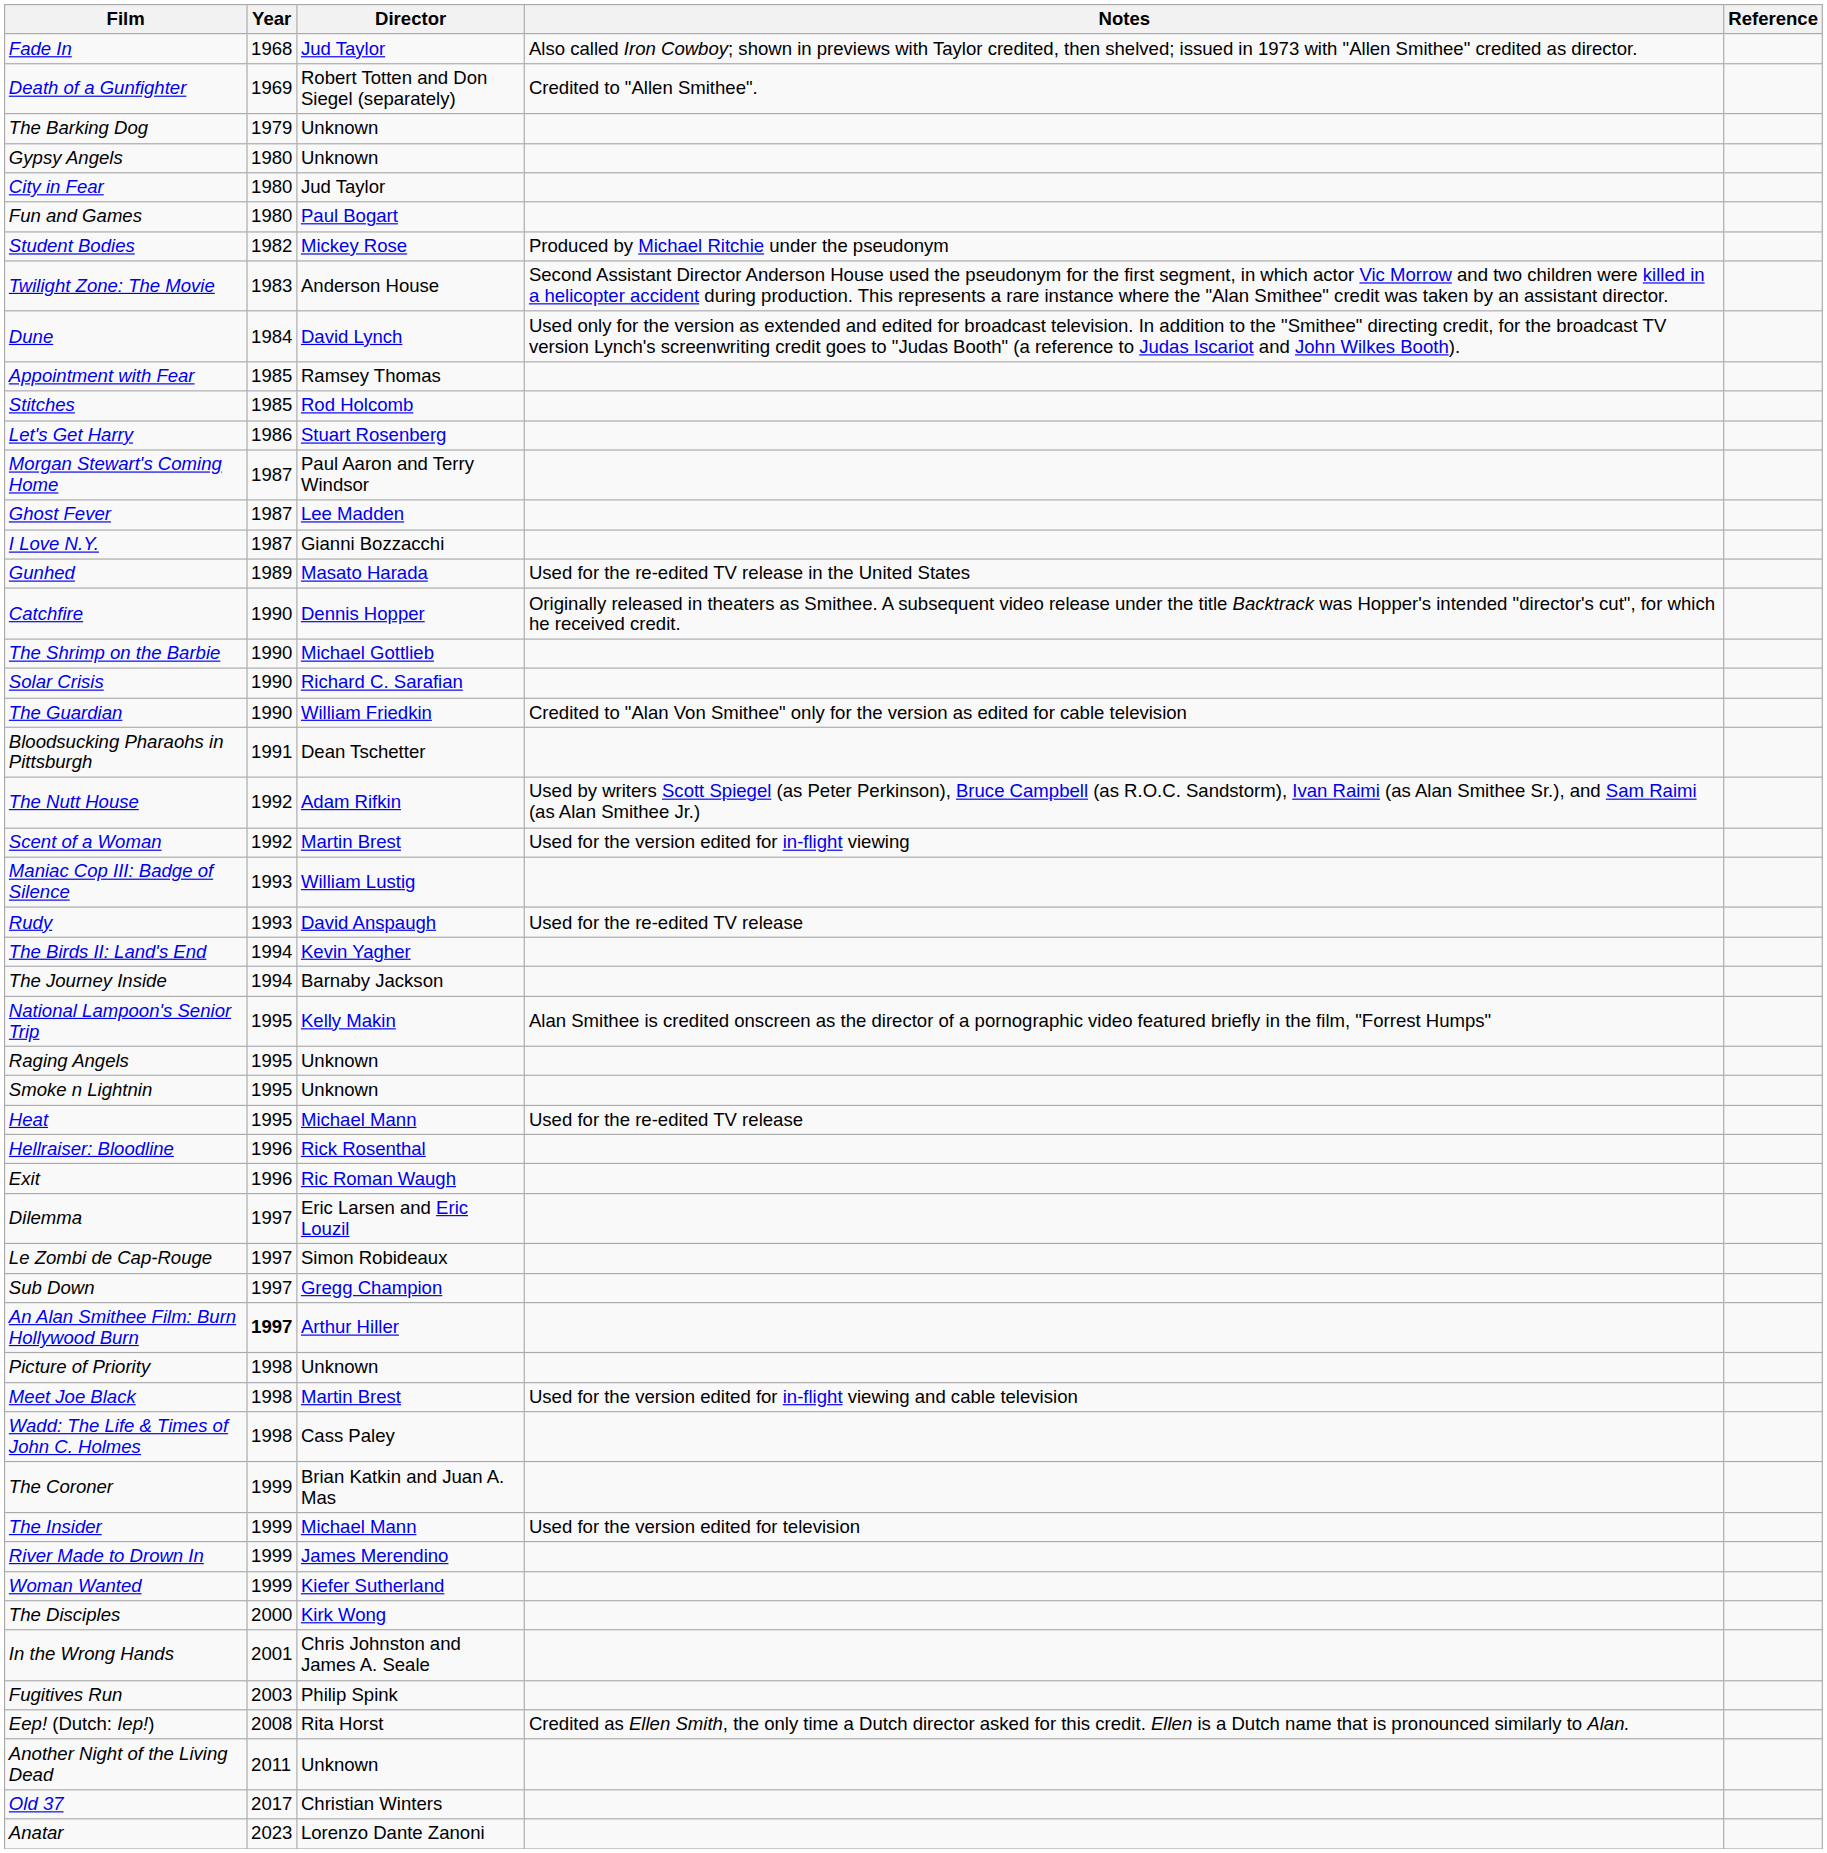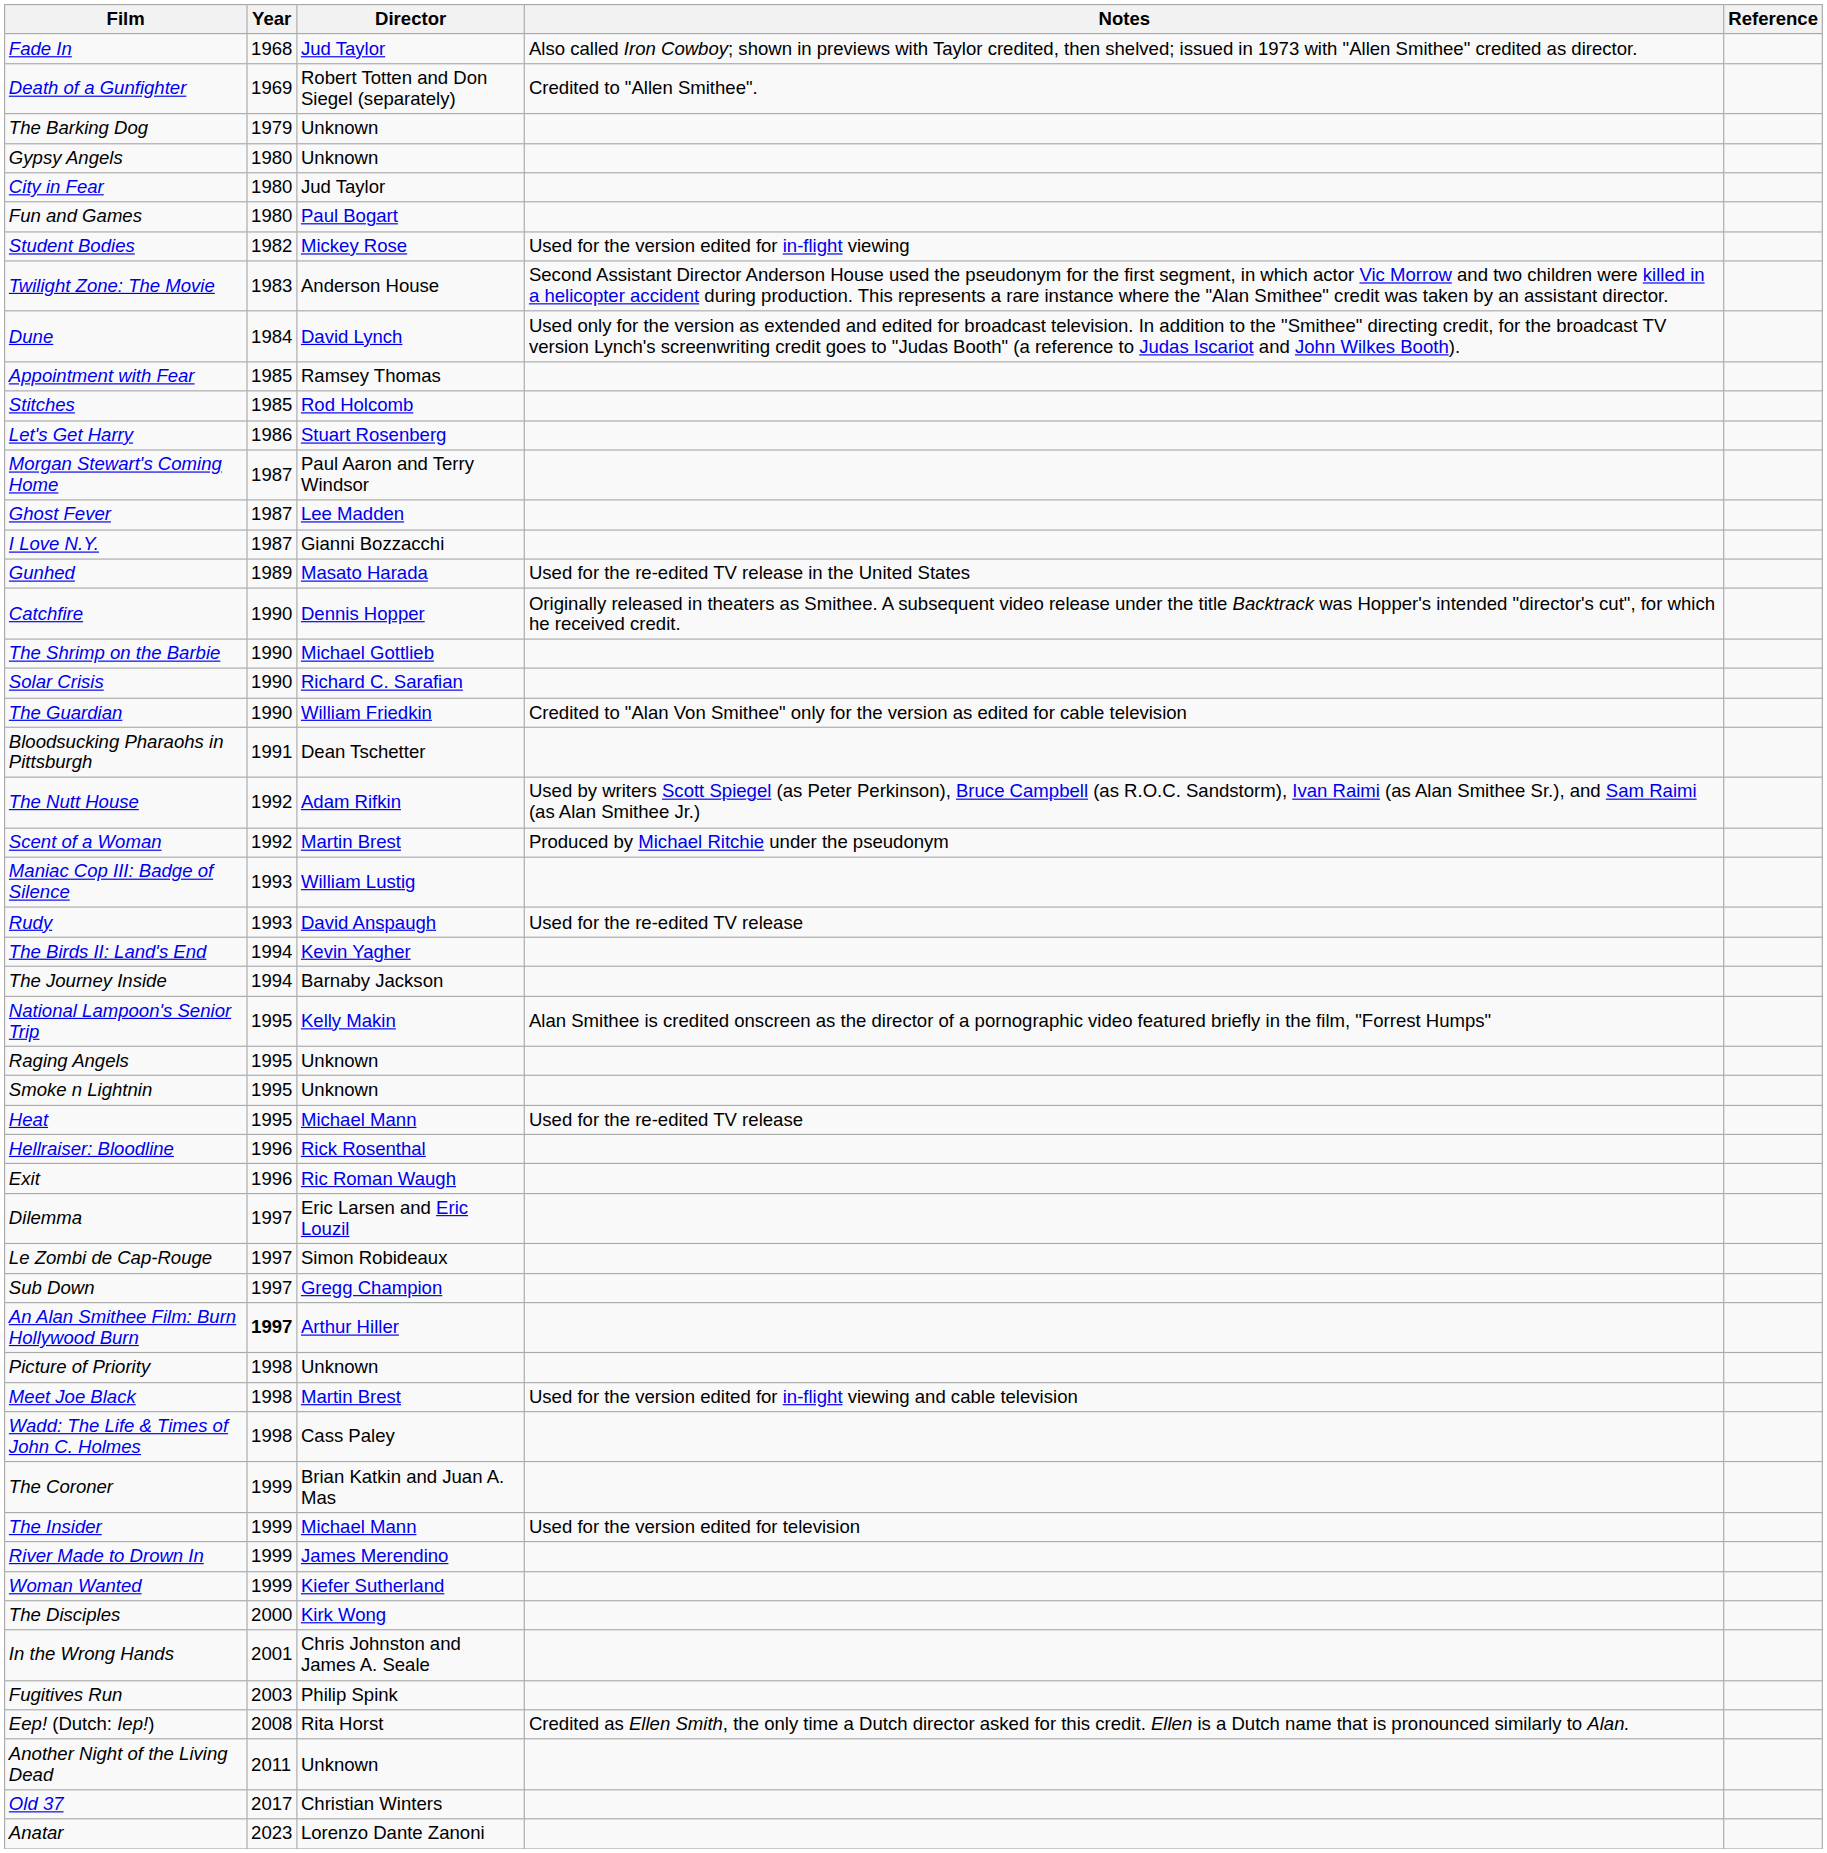 <table class="wikitable sortable">
 <tr>
 <th>Film</th>
 <th>Year</th>
 <th>Director</th>
 <th>Notes</th>
 <th>Reference</th>
 </tr>
 <tr>
 <td><em><a href='#'>Fade In</a></em></td>
 <td>1968</td>
 <td><a href='#'>Jud Taylor</a></td>
 <td>Also called <em>Iron Cowboy</em>; shown in previews with Taylor credited, then shelved; issued in 1973 with "Allen Smithee" credited as director.</td>
 <td></td>
 </tr>
 <tr>
 <td><em><a href='#'>Death of a Gunfighter</a></em></td>
 <td>1969</td>
 <td>Robert Totten and Don Siegel (separately)</td>
 <td>Credited to "Allen Smithee".</td>
 <td></td>
 </tr>
 <tr>
 <td><em>The Barking Dog</em></td>
 <td>1979</td>
 <td>Unknown</td>
 <td></td>
 <td></td>
 </tr>
 <tr>
 <td><em>Gypsy Angels</em></td>
 <td>1980</td>
 <td>Unknown</td>
 <td></td>
 <td></td>
 </tr>
 <tr>
 <td><em><a href='#'>City in Fear</a></em></td>
 <td>1980</td>
 <td>Jud Taylor</td>
 <td></td>
 <td></td>
 </tr>
 <tr>
 <td><em>Fun and Games</em></td>
 <td>1980</td>
 <td><a href='#'>Paul Bogart</a></td>
 <td></td>
 <td></td>
 </tr>
 <tr>
 <td><em><a href='#'>Student Bodies</a></em></td>
 <td>1982</td>
 <td><a href='#'>Mickey Rose</a></td>
-<td>Produced by <a href='#'>Michael Ritchie</a> under the pseudonym</td>
+<td>Used for the version edited for <a href='#'>in-flight</a> viewing</td>
 <td></td>
 </tr>
 <tr>
 <td><em><a href='#'>Twilight Zone: The Movie</a></em></td>
 <td>1983</td>
 <td>Anderson House</td>
 <td>Second Assistant Director Anderson House used the pseudonym for the first segment, in which actor <a href='#'>Vic Morrow</a> and two children were <a href='#'>killed in a helicopter accident</a> during production. This represents a rare instance where the "Alan Smithee" credit was taken by an assistant director.</td>
 <td></td>
 </tr>
 <tr>
 <td><em><a href='#'>Dune</a></em></td>
 <td>1984</td>
 <td><a href='#'>David Lynch</a></td>
 <td>Used only for the version as extended and edited for broadcast television. In addition to the "Smithee" directing credit, for the broadcast TV version Lynch's screenwriting credit goes to "Judas Booth" (a reference to <a href='#'>Judas Iscariot</a> and <a href='#'>John Wilkes Booth</a>).</td>
 <td></td>
 </tr>
 <tr>
 <td><em><a href='#'>Appointment with Fear</a></em></td>
 <td>1985</td>
 <td>Ramsey Thomas</td>
 <td></td>
 <td></td>
 </tr>
 <tr>
 <td><em><a href='#'>Stitches</a></em></td>
 <td>1985</td>
 <td><a href='#'>Rod Holcomb</a></td>
 <td></td>
 <td></td>
 </tr>
 <tr>
 <td><em><a href='#'>Let's Get Harry</a></em></td>
 <td>1986</td>
 <td><a href='#'>Stuart Rosenberg</a></td>
 <td></td>
 <td></td>
 </tr>
 <tr>
 <td><em><a href='#'>Morgan Stewart's Coming Home</a></em></td>
 <td>1987</td>
 <td>Paul Aaron and Terry Windsor</td>
 <td></td>
 <td></td>
 </tr>
 <tr>
 <td><em><a href='#'>Ghost Fever</a></em></td>
 <td>1987</td>
 <td><a href='#'>Lee Madden</a></td>
 <td></td>
 <td></td>
 </tr>
 <tr>
 <td><em><a href='#'>I Love N.Y.</a></em></td>
 <td>1987</td>
 <td>Gianni Bozzacchi</td>
 <td></td>
 <td></td>
 </tr>
 <tr>
 <td><em><a href='#'>Gunhed</a></em></td>
 <td>1989</td>
 <td><a href='#'>Masato Harada</a></td>
 <td>Used for the re-edited TV release in the United States</td>
 <td></td>
 </tr>
 <tr>
 <td><em><a href='#'>Catchfire</a></em></td>
 <td>1990</td>
 <td><a href='#'>Dennis Hopper</a></td>
 <td>Originally released in theaters as Smithee. A subsequent video release under the title <em>Backtrack</em> was Hopper's intended "director's cut", for which he received credit.</td>
 <td></td>
 </tr>
 <tr>
 <td><em><a href='#'>The Shrimp on the Barbie</a></em></td>
 <td>1990</td>
 <td><a href='#'>Michael Gottlieb</a></td>
 <td></td>
 <td></td>
 </tr>
 <tr>
 <td><em><a href='#'>Solar Crisis</a></em></td>
 <td>1990</td>
 <td><a href='#'>Richard C. Sarafian</a></td>
 <td></td>
 <td></td>
 </tr>
 <tr>
 <td><em><a href='#'>The Guardian</a></em></td>
 <td>1990</td>
 <td><a href='#'>William Friedkin</a></td>
 <td>Credited to "Alan Von Smithee" only for the version as edited for cable television</td>
 <td></td>
 </tr>
 <tr>
 <td><em>Bloodsucking Pharaohs in Pittsburgh</em></td>
 <td>1991</td>
 <td>Dean Tschetter</td>
 <td></td>
 <td></td>
 </tr>
 <tr>
 <td><em><a href='#'>The Nutt House</a></em></td>
 <td>1992</td>
 <td><a href='#'>Adam Rifkin</a></td>
 <td>Used by writers <a href='#'>Scott Spiegel</a> (as Peter Perkinson), <a href='#'>Bruce Campbell</a> (as R.O.C. Sandstorm), <a href='#'>Ivan Raimi</a> (as Alan Smithee Sr.), and <a href='#'>Sam Raimi</a> (as Alan Smithee Jr.)</td>
 <td></td>
 </tr>
 <tr>
 <td><em><a href='#'>Scent of a Woman</a></em></td>
 <td>1992</td>
 <td><a href='#'>Martin Brest</a></td>
-<td>Used for the version edited for <a href='#'>in-flight</a> viewing</td>
+<td>Produced by <a href='#'>Michael Ritchie</a> under the pseudonym</td>
 <td></td>
 </tr>
 <tr>
 <td><em><a href='#'>Maniac Cop III: Badge of Silence</a></em></td>
 <td>1993</td>
 <td><a href='#'>William Lustig</a></td>
 <td></td>
 <td></td>
 </tr>
 <tr>
 <td><em><a href='#'>Rudy</a></em></td>
 <td>1993</td>
 <td><a href='#'>David Anspaugh</a></td>
 <td>Used for the re-edited TV release</td>
 <td></td>
 </tr>
 <tr>
 <td><em><a href='#'>The Birds II: Land's End</a></em></td>
 <td>1994</td>
 <td><a href='#'>Kevin Yagher</a></td>
 <td></td>
 <td></td>
 </tr>
 <tr>
 <td><em>The Journey Inside</em></td>
 <td>1994</td>
 <td>Barnaby Jackson</td>
 <td></td>
 <td></td>
 </tr>
 <tr>
 <td><em><a href='#'>National Lampoon's Senior Trip</a></em></td>
 <td>1995</td>
 <td><a href='#'>Kelly Makin</a></td>
 <td>Alan Smithee is credited onscreen as the director of a pornographic video featured briefly in the film, "Forrest Humps"</td>
 <td></td>
 </tr>
 <tr>
 <td><em>Raging Angels</em></td>
 <td>1995</td>
 <td>Unknown</td>
 <td></td>
 <td></td>
 </tr>
 <tr>
 <td><em>Smoke n Lightnin</em></td>
 <td>1995</td>
 <td>Unknown</td>
 <td></td>
 <td></td>
 </tr>
 <tr>
 <td><em><a href='#'>Heat</a></em></td>
 <td>1995</td>
 <td><a href='#'>Michael Mann</a></td>
 <td>Used for the re-edited TV release</td>
 <td></td>
 </tr>
 <tr>
 <td><em><a href='#'>Hellraiser: Bloodline</a></em></td>
 <td>1996</td>
 <td><a href='#'>Rick Rosenthal</a></td>
 <td></td>
 <td></td>
 </tr>
 <tr>
 <td><em>Exit</em></td>
 <td>1996</td>
 <td><a href='#'>Ric Roman Waugh</a></td>
 <td></td>
 <td></td>
 </tr>
 <tr>
 <td><em>Dilemma</em></td>
 <td>1997</td>
 <td>Eric Larsen and <a href='#'>Eric Louzil</a></td>
 <td></td>
 <td></td>
 </tr>
 <tr>
 <td><em>Le Zombi de Cap-Rouge</em></td>
 <td>1997</td>
 <td>Simon Robideaux</td>
 <td></td>
 <td></td>
 </tr>
 <tr>
 <td><em>Sub Down</em></td>
 <td>1997</td>
 <td><a href='#'>Gregg Champion</a></td>
 <td></td>
 <td></td>
 </tr>
 <tr>
 <td><em><a href='#'>An Alan Smithee Film: Burn Hollywood Burn</a></em></td>
 <td><strong>1997</strong></td>
 <td><a href='#'>Arthur Hiller</a></td>
 <td></td>
 <td></td>
 </tr>
 <tr>
 <td><em>Picture of Priority</em></td>
 <td>1998</td>
 <td>Unknown</td>
 <td></td>
 <td></td>
 </tr>
 <tr>
 <td><em><a href='#'>Meet Joe Black</a></em></td>
 <td>1998</td>
 <td><a href='#'>Martin Brest</a></td>
 <td>Used for the version edited for <a href='#'>in-flight</a> viewing and cable television</td>
 <td></td>
 </tr>
 <tr>
 <td><em><a href='#'>Wadd: The Life & Times of John C. Holmes</a></em></td>
 <td>1998</td>
 <td>Cass Paley</td>
 <td></td>
 <td></td>
 </tr>
 <tr>
 <td><em>The Coroner</em></td>
 <td>1999</td>
 <td>Brian Katkin and Juan A. Mas</td>
 <td></td>
 <td></td>
 </tr>
 <tr>
 <td><em><a href='#'>The Insider</a></em></td>
 <td>1999</td>
 <td><a href='#'>Michael Mann</a></td>
 <td>Used for the version edited for television</td>
 <td></td>
 </tr>
 <tr>
 <td><em><a href='#'>River Made to Drown In</a></em></td>
 <td>1999</td>
 <td><a href='#'>James Merendino</a></td>
 <td></td>
 <td></td>
 </tr>
 <tr>
 <td><em><a href='#'>Woman Wanted</a></em></td>
 <td>1999</td>
 <td><a href='#'>Kiefer Sutherland</a></td>
 <td></td>
 <td></td>
 </tr>
 <tr>
 <td><em>The Disciples</em></td>
 <td>2000</td>
 <td><a href='#'>Kirk Wong</a></td>
 <td></td>
 <td></td>
 </tr>
 <tr>
 <td><em>In the Wrong Hands</em></td>
 <td>2001</td>
 <td>Chris Johnston and James A. Seale</td>
 <td></td>
 <td></td>
 </tr>
 <tr>
 <td><em>Fugitives Run</em></td>
 <td>2003</td>
 <td>Philip Spink</td>
 <td></td>
 <td></td>
 </tr>
 <tr>
 <td><em>Eep!</em> (Dutch: <em>Iep!</em>)</td>
 <td>2008</td>
 <td>Rita Horst</td>
 <td>Credited as <em>Ellen Smith</em>, the only time a Dutch director asked for this credit. <em>Ellen</em> is a Dutch name that is pronounced similarly to <em>Alan.</em></td>
 <td></td>
 </tr>
 <tr>
 <td><em>Another Night of the Living Dead</em></td>
 <td>2011</td>
 <td>Unknown</td>
 <td></td>
 <td></td>
 </tr>
 <tr>
 <td><em><a href='#'>Old 37</a></em></td>
 <td>2017</td>
 <td>Christian Winters</td>
 <td></td>
 <td></td>
 </tr>
 <tr>
 <td><em>Anatar</em></td>
 <td>2023</td>
 <td>Lorenzo Dante Zanoni</td>
 <td></td>
 <td></td>
 </tr>
 </table>
